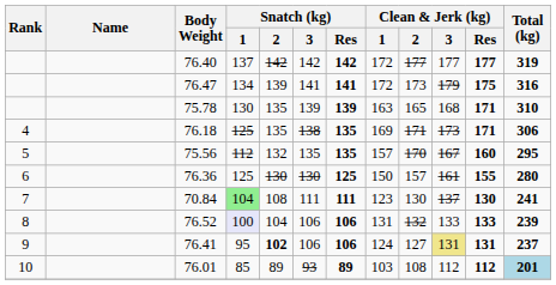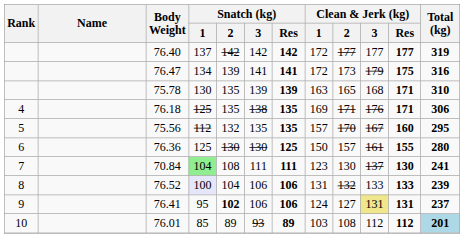 <table class = "wikitable" style="text-align:center;">
 <tr>
 <th rowspan=2>Rank</th>
 <th rowspan=2 width=305>Name</th>
 <th rowspan=2 width=50>Body Weight</th>
 <th colspan=4>Snatch (kg)</th>
 <th colspan=4>Clean & Jerk (kg)</th>
 <th rowspan=2 width=60>Total (kg)</th>
 </tr>
 <tr>
 <th width=40>1</th>
 <th width=40>2</th>
 <th width=40>3</th>
 <th width=55>Res</th>
 <th width=40>1</th>
 <th width=40>2</th>
 <th width=40>3</th>
 <th width=55>Res</th>
 </tr>
 <tr>
 <td></td>
 <td align=left></td>
 <td>76.40</td>
 <td>137</td>
 <td><s>142</s></td>
 <td>142</td>
 <td><strong>142</strong></td>
 <td>172</td>
 <td><s>177</s></td>
 <td>177</td>
 <td><strong>177</strong></td>
 <td><strong>319</strong></td>
 </tr>
 <tr>
 <td></td>
 <td align=left></td>
 <td>76.47</td>
 <td>134</td>
 <td>139</td>
 <td>141</td>
 <td><strong>141</strong></td>
 <td>172</td>
 <td>173</td>
 <td><s>179</s></td>
 <td><strong>175</strong></td>
 <td><strong>316</strong></td>
 </tr>
 <tr>
 <td></td>
 <td align=left></td>
 <td>75.78</td>
 <td>130</td>
 <td>135</td>
 <td>139</td>
 <td><strong>139</strong></td>
 <td>163</td>
 <td>165</td>
 <td>168</td>
 <td><strong>171</strong></td>
 <td><strong>310</strong></td>
 </tr>
 <tr>
 <td>4</td>
 <td align=left></td>
 <td>76.18</td>
 <td><s>125</s></td>
 <td>135</td>
 <td><s>138</s></td>
 <td><strong>135</strong></td>
 <td>169</td>
 <td><s>171</s></td>
-<td><s>173</s></td>
+<td><s>176</s></td>
 <td><strong>171</strong></td>
 <td><strong>306</strong></td>
 </tr>
 <tr>
 <td>5</td>
 <td align=left></td>
 <td>75.56</td>
 <td><s>112</s></td>
 <td>132</td>
 <td>135</td>
 <td><strong>135</strong></td>
 <td>157</td>
 <td><s>170</s></td>
 <td><s>167</s></td>
 <td><strong>160</strong></td>
 <td><strong>295</strong></td>
 </tr>
 <tr>
 <td>6</td>
 <td align=left></td>
 <td>76.36</td>
 <td>125</td>
 <td><s>130</s></td>
 <td><s>130</s></td>
 <td><strong>125</strong></td>
 <td>150</td>
 <td>157</td>
 <td><s>161</s></td>
 <td><strong>155</strong></td>
 <td><strong>280</strong></td>
 </tr>
 <tr>
 <td>7</td>
 <td align=left></td>
 <td>70.84</td>
 <td style="background: lightgreen;">104</td>
 <td>108</td>
 <td>111</td>
 <td><strong>111</strong></td>
 <td>123</td>
 <td>130</td>
 <td><s>137</s></td>
 <td><strong>130</strong></td>
 <td><strong>241</strong></td>
 </tr>
 <tr>
 <td>8</td>
 <td align=left></td>
 <td>76.52</td>
 <td style="background: lavender;">100</td>
 <td>104</td>
 <td>106</td>
 <td><strong>106</strong></td>
 <td>131</td>
 <td><s>132</s></td>
 <td>133</td>
 <td><strong>133</strong></td>
 <td><strong>239</strong></td>
 </tr>
 <tr>
 <td>9</td>
 <td align=left></td>
 <td>76.41</td>
 <td>95</td>
 <td><strong>102</strong></td>
 <td>106</td>
 <td><strong>106</strong></td>
 <td>124</td>
 <td>127</td>
 <td style="background: khaki;">131</td>
 <td><strong>131</strong></td>
 <td><strong>237</strong></td>
 </tr>
 <tr>
 <td>10</td>
 <td align=left></td>
 <td>76.01</td>
 <td>85</td>
 <td>89</td>
 <td><s>93</s></td>
 <td><strong>89</strong></td>
 <td>103</td>
 <td>108</td>
 <td>112</td>
 <td><strong>112</strong></td>
 <td style="background: lightblue;"><strong>201</strong></td>
 </tr>
 <tr>
 </tr>
 </table>
